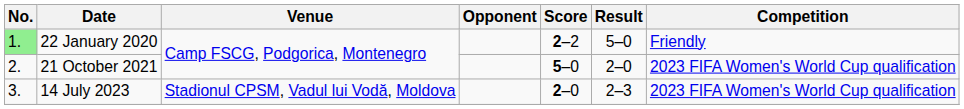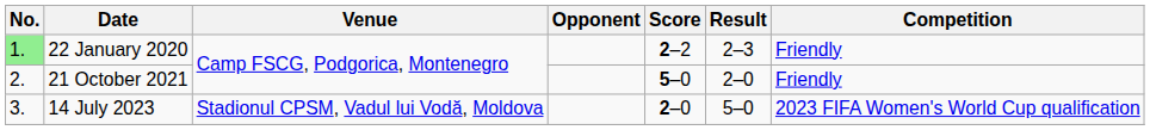 <table class="wikitable">
 <tr>
 <th>No.</th>
 <th>Date</th>
 <th>Venue</th>
 <th>Opponent</th>
 <th>Score</th>
 <th>Result</th>
 <th>Competition</th>
 </tr>
 <tr>
 <td style="background: lightgreen;">1.</td>
 <td>22 January 2020</td>
 <td rowspan=2><a href='#'>Camp FSCG</a>, <a href='#'>Podgorica</a>, <a href='#'>Montenegro</a></td>
 <td></td>
 <td align=center><strong>2</strong>–2</td>
-<td align=center>5–0</td>
+<td align=center>2–3</td>
 <td><a href='#'>Friendly</a></td>
 </tr>
 <tr>
 <td>2.</td>
 <td>21 October 2021</td>
 <td></td>
 <td align=center><strong>5</strong>–0</td>
 <td align=center>2–0</td>
-<td><a href='#'>2023 FIFA Women's World Cup qualification</a></td>
+<td><a href='#'>Friendly</a></td>
 </tr>
 <tr>
 <td>3.</td>
 <td>14 July 2023</td>
 <td><a href='#'>Stadionul CPSM</a>, <a href='#'>Vadul lui Vodă</a>, <a href='#'>Moldova</a></td>
 <td></td>
 <td align=center><strong>2</strong>–0</td>
-<td align=center>2–3</td>
+<td align=center>5–0</td>
 <td><a href='#'>2023 FIFA Women's World Cup qualification</a></td>
 </tr>
 <tr>
 </tr>
 </table>
